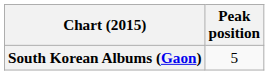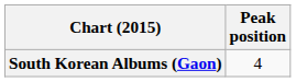 <table class="wikitable plainrowheaders" style="text-align:center">
 <tr>
 <th scope="col">Chart (2015)</th>
 <th scope="col">Peak<br>position</th>
 </tr>
 <tr>
 <th scope="row">South Korean Albums (<a href='#'>Gaon</a>)</th>
-<td>5</td>
+<td>4</td>
 </tr>
 </table>
